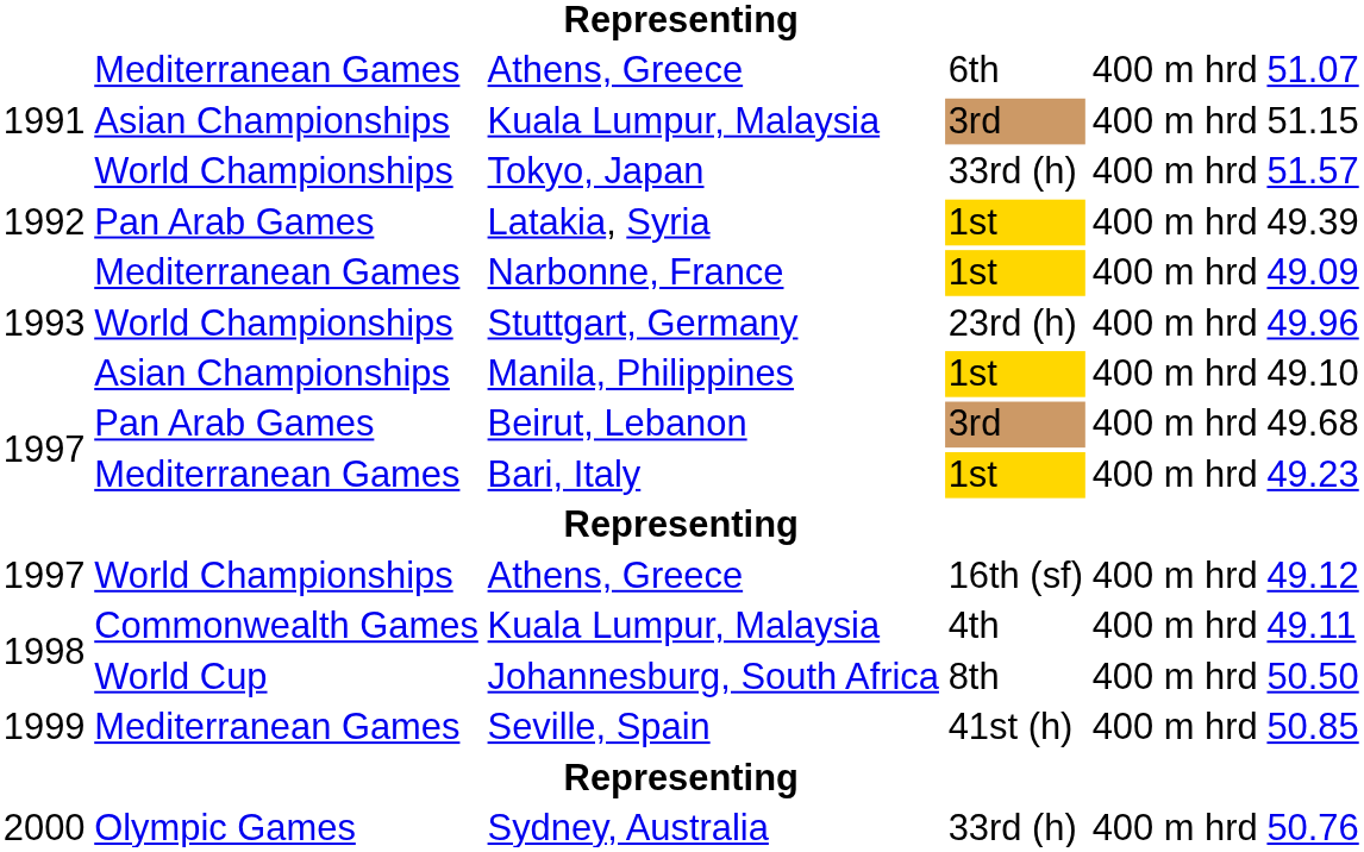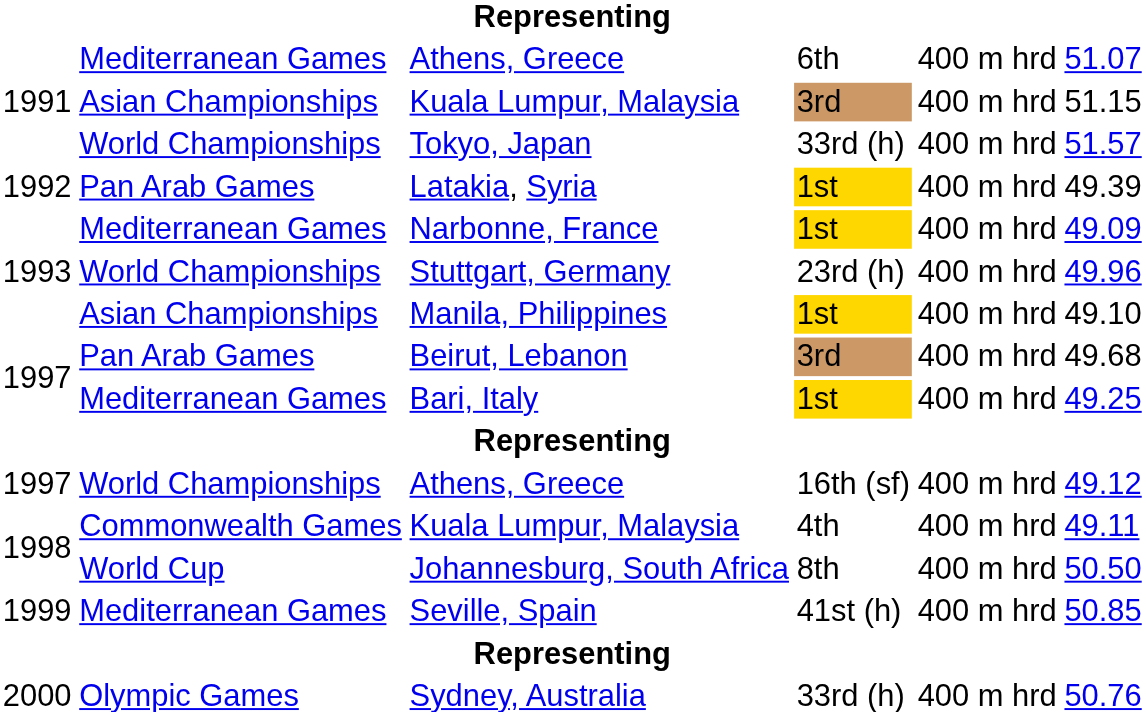 <table>
 <tr>
 <th colspan=6>Representing </th>
 </tr>
 <tr>
 <td rowspan=3>1991</td>
 <td><a href='#'>Mediterranean Games</a></td>
 <td><a href='#'>Athens, Greece</a></td>
 <td>6th</td>
 <td>400 m hrd</td>
 <td><a href='#'>51.07</a></td>
 </tr>
 <tr>
 <td><a href='#'>Asian Championships</a></td>
 <td><a href='#'>Kuala Lumpur, Malaysia</a></td>
 <td bgcolor="cc9966">3rd</td>
 <td>400 m hrd</td>
 <td>51.15</td>
 </tr>
 <tr>
 <td><a href='#'>World Championships</a></td>
 <td><a href='#'>Tokyo, Japan</a></td>
 <td>33rd (h)</td>
 <td>400 m hrd</td>
 <td><a href='#'>51.57</a></td>
 </tr>
 <tr>
 <td>1992</td>
 <td><a href='#'>Pan Arab Games</a></td>
 <td><a href='#'>Latakia</a>, <a href='#'>Syria</a></td>
 <td bgcolor="gold">1st</td>
 <td>400 m hrd</td>
 <td>49.39</td>
 </tr>
 <tr>
 <td rowspan=3>1993</td>
 <td><a href='#'>Mediterranean Games</a></td>
 <td><a href='#'>Narbonne, France</a></td>
 <td bgcolor="gold">1st</td>
 <td>400 m hrd</td>
 <td><a href='#'>49.09</a></td>
 </tr>
 <tr>
 <td><a href='#'>World Championships</a></td>
 <td><a href='#'>Stuttgart, Germany</a></td>
 <td>23rd (h)</td>
 <td>400 m hrd</td>
 <td><a href='#'>49.96</a></td>
 </tr>
 <tr>
 <td><a href='#'>Asian Championships</a></td>
 <td><a href='#'>Manila, Philippines</a></td>
 <td bgcolor="gold">1st</td>
 <td>400 m hrd</td>
 <td>49.10</td>
 </tr>
 <tr>
 <td rowspan=2>1997</td>
 <td><a href='#'>Pan Arab Games</a></td>
 <td><a href='#'>Beirut, Lebanon</a></td>
 <td bgcolor="cc9966">3rd</td>
 <td>400 m hrd</td>
 <td>49.68</td>
 </tr>
 <tr>
 <td><a href='#'>Mediterranean Games</a></td>
 <td><a href='#'>Bari, Italy</a></td>
 <td bgcolor="gold">1st</td>
 <td>400 m hrd</td>
-<td><a href='#'>49.23</a></td>
+<td><a href='#'>49.25</a></td>
 </tr>
 <tr>
 <th colspan=6>Representing </th>
 </tr>
 <tr>
 <td>1997</td>
 <td><a href='#'>World Championships</a></td>
 <td><a href='#'>Athens, Greece</a></td>
 <td>16th (sf)</td>
 <td>400 m hrd</td>
 <td><a href='#'>49.12</a></td>
 </tr>
 <tr>
 <td rowspan=2>1998</td>
 <td><a href='#'>Commonwealth Games</a></td>
 <td><a href='#'>Kuala Lumpur, Malaysia</a></td>
 <td>4th</td>
 <td>400 m hrd</td>
 <td><a href='#'>49.11</a></td>
 </tr>
 <tr>
 <td><a href='#'>World Cup</a></td>
 <td><a href='#'>Johannesburg, South Africa</a></td>
 <td>8th</td>
 <td>400 m hrd</td>
 <td><a href='#'>50.50</a></td>
 </tr>
 <tr>
 <td>1999</td>
 <td><a href='#'>Mediterranean Games</a></td>
 <td><a href='#'>Seville, Spain</a></td>
 <td>41st (h)</td>
 <td>400 m hrd</td>
 <td><a href='#'>50.85</a></td>
 </tr>
 <tr>
 <th colspan=6>Representing </th>
 </tr>
 <tr>
 <td>2000</td>
 <td><a href='#'>Olympic Games</a></td>
 <td><a href='#'>Sydney, Australia</a></td>
 <td>33rd (h)</td>
 <td>400 m hrd</td>
 <td><a href='#'>50.76</a></td>
 </tr>
 </table>
